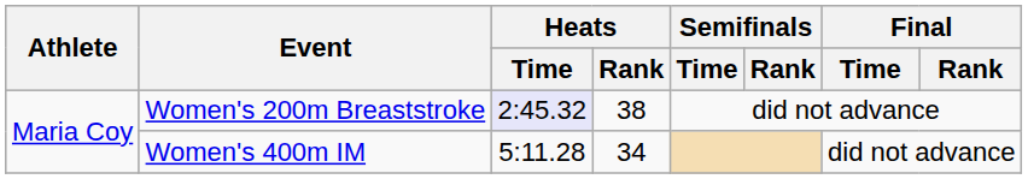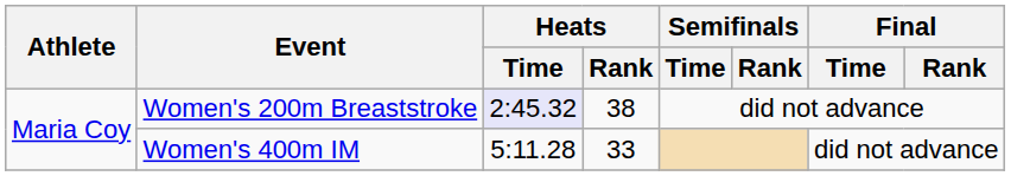 <table class=wikitable style="font-size:90%">
 <tr>
 <th rowspan="2">Athlete</th>
 <th rowspan="2">Event</th>
 <th colspan="2">Heats</th>
 <th colspan="2">Semifinals</th>
 <th colspan="2">Final</th>
 </tr>
 <tr>
 <th>Time</th>
 <th>Rank</th>
 <th>Time</th>
 <th>Rank</th>
 <th>Time</th>
 <th>Rank</th>
 </tr>
 <tr>
 <td rowspan="2"><a href='#'>Maria Coy</a></td>
 <td><a href='#'>Women's 200m Breaststroke</a></td>
 <td align=center style="background: lavender;">2:45.32</td>
 <td align=center>38</td>
 <td align=center colspan=4>did not advance</td>
 </tr>
 <tr>
 <td><a href='#'>Women's 400m IM</a></td>
 <td align=center>5:11.28</td>
-<td align=center>34</td>
+<td align=center>33</td>
 <td colspan= 2 bgcolor="wheat"></td>
 <td align=center colspan=2>did not advance</td>
 </tr>
 </table>
